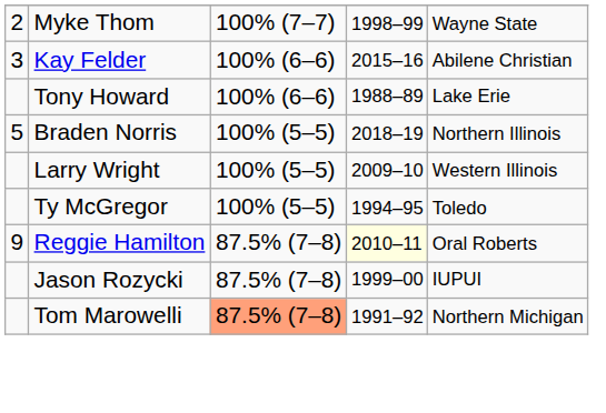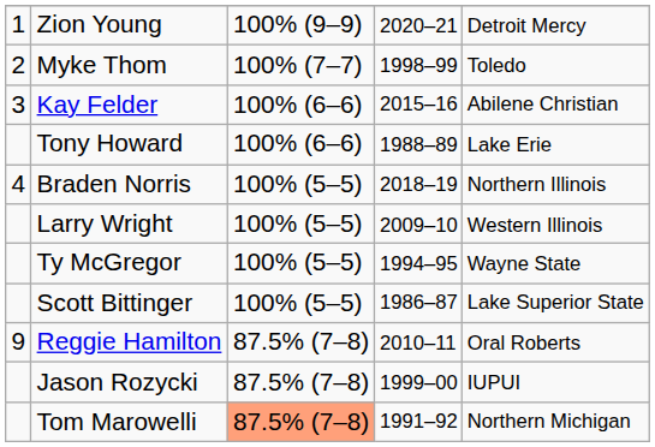 <table class="wikitable">
 <tr>
+</tr>
+<tr>
+<td>1</td>
+<td>Zion Young</td>
+<td>100% (9–9)</td>
+<td style="font-size:80%;">2020–21</td>
+<td style="font-size:80%;">Detroit Mercy</td>
 </tr>
 <tr>
 <td>2</td>
 <td>Myke Thom</td>
 <td>100% (7–7)</td>
 <td style="font-size:80%;">1998–99</td>
-<td style="font-size:80%;">Wayne State</td>
+<td style="font-size:80%;">Toledo</td>
 </tr>
 <tr>
 <td>3</td>
 <td><a href='#'>Kay Felder</a></td>
 <td>100% (6–6)</td>
 <td style="font-size:80%;">2015–16</td>
 <td style="font-size:80%;">Abilene Christian</td>
 </tr>
 <tr>
 <td></td>
 <td>Tony Howard</td>
 <td>100% (6–6)</td>
 <td style="font-size:80%;">1988–89</td>
 <td style="font-size:80%;">Lake Erie</td>
 </tr>
 <tr>
-<td>5</td>
+<td>4</td>
 <td>Braden Norris</td>
 <td>100% (5–5)</td>
 <td style="font-size:80%;">2018–19</td>
 <td style="font-size:80%;">Northern Illinois</td>
 </tr>
 <tr>
 <td></td>
 <td>Larry Wright</td>
 <td>100% (5–5)</td>
 <td style="font-size:80%;">2009–10</td>
 <td style="font-size:80%;">Western Illinois</td>
 </tr>
 <tr>
 <td></td>
 <td>Ty McGregor</td>
 <td>100% (5–5)</td>
 <td style="font-size:80%;">1994–95</td>
-<td style="font-size:80%;">Toledo</td>
+<td style="font-size:80%;">Wayne State</td>
+</tr>
+<tr>
+<td></td>
+<td>Scott Bittinger</td>
+<td>100% (5–5)</td>
+<td style="font-size:80%;">1986–87</td>
+<td style="font-size:80%;">Lake Superior State</td>
 </tr>
 <tr>
 <td>9</td>
 <td><a href='#'>Reggie Hamilton</a></td>
 <td>87.5% (7–8)</td>
-<td style="background: lightyellow; font-size:80%;">2010–11</td>
+<td style="font-size:80%;">2010–11</td>
 <td style="font-size:80%;">Oral Roberts</td>
 </tr>
 <tr>
 <td></td>
 <td>Jason Rozycki</td>
 <td>87.5% (7–8)</td>
 <td style="font-size:80%;">1999–00</td>
 <td style="font-size:80%;">IUPUI</td>
 </tr>
 <tr>
 <td></td>
 <td>Tom Marowelli</td>
 <td style="background: lightsalmon;">87.5% (7–8)</td>
 <td style="font-size:80%;">1991–92</td>
 <td style="font-size:80%;">Northern Michigan</td>
 </tr>
 </table>
